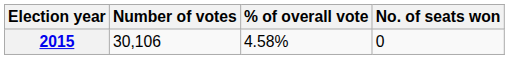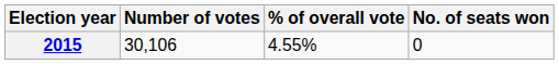 <table class="wikitable">
 <tr>
 <th>Election year</th>
 <th>Number of votes</th>
 <th>% of overall vote</th>
 <th>No. of seats won</th>
 </tr>
 <tr>
 <th><a href='#'>2015</a></th>
 <td>30,106</td>
-<td>4.58%</td>
+<td>4.55%</td>
 <td>0</td>
 </tr>
 </table>
